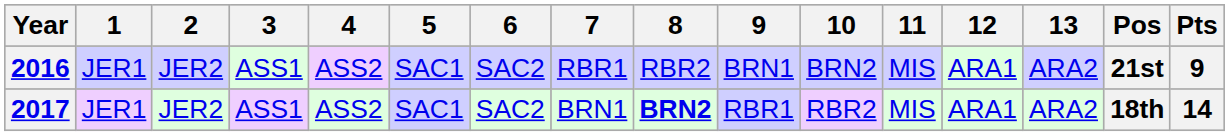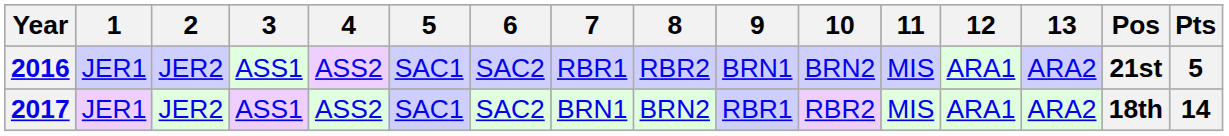 <table class="wikitable" style="text-align:center">
 <tr>
 <th>Year</th>
 <th>1</th>
 <th>2</th>
 <th>3</th>
 <th>4</th>
 <th>5</th>
 <th>6</th>
 <th>7</th>
 <th>8</th>
 <th>9</th>
 <th>10</th>
 <th>11</th>
 <th>12</th>
 <th>13</th>
 <th>Pos</th>
 <th>Pts</th>
 </tr>
 <tr>
 <th><a href='#'>2016</a></th>
 <td style="background:#cfcfff;"><a href='#'>JER1</a><br></td>
 <td style="background:#CFCFFF;"><a href='#'>JER2</a><br></td>
 <td style="background:#DFFFDF;"><a href='#'>ASS1</a><br></td>
 <td style="background:#EFCFFF;"><a href='#'>ASS2</a><br></td>
 <td style="background:#CFCFFF;"><a href='#'>SAC1</a><br></td>
 <td style="background:#CFCFFF;"><a href='#'>SAC2</a><br></td>
 <td style="background:#CFCFFF;"><a href='#'>RBR1</a><br></td>
 <td style="background:#CFCFFF;"><a href='#'>RBR2</a><br></td>
 <td style="background:#CFCFFF;"><a href='#'>BRN1</a><br></td>
 <td style="background:#CFCFFF;"><a href='#'>BRN2</a><br></td>
 <td style="background:#CFCFFF;"><a href='#'>MIS</a><br></td>
 <td style="background:#DFFFDF;"><a href='#'>ARA1</a><br></td>
 <td style="background:#CFCFFF;"><a href='#'>ARA2</a><br></td>
 <th>21st</th>
-<th>9</th>
+<th>5</th>
 </tr>
 <tr>
 <th><a href='#'>2017</a></th>
 <td style="background:#efcfff;"><a href='#'>JER1</a><br></td>
 <td style="background:#DFFFDF;"><a href='#'>JER2</a><br></td>
 <td style="background:#efcfff;"><a href='#'>ASS1</a><br></td>
 <td style="background:#DFFFDF;"><a href='#'>ASS2</a><br></td>
 <td style="background:#cfcfff;"><a href='#'>SAC1</a><br></td>
 <td style="background:#DFFFDF;"><a href='#'>SAC2</a><br></td>
 <td style="background:#dfffdf;"><a href='#'>BRN1</a><br></td>
-<td style="background:#dfffdf;"><strong><a href='#'>BRN2</a><br></strong></td>
+<td style="background:#dfffdf;"><a href='#'>BRN2</a><br></td>
 <td style="background:#cfcfff;"><a href='#'>RBR1</a><br></td>
 <td style="background:#efcfff;"><a href='#'>RBR2</a><br></td>
 <td style="background:#dfffdf;"><a href='#'>MIS</a><br></td>
 <td style="background:#DFFFDF;"><a href='#'>ARA1</a><br></td>
 <td style="background:#DFFFDF;"><a href='#'>ARA2</a><br></td>
 <th>18th</th>
 <th>14</th>
 </tr>
 </table>
